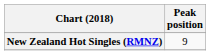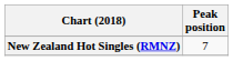 <table class="wikitable sortable plainrowheaders" style="text-align:center">
 <tr>
 <th scope="col">Chart (2018)</th>
 <th scope="col">Peak<br>position</th>
 </tr>
 <tr>
 </tr>
 <tr>
 <th scope="row">New Zealand Hot Singles (<a href='#'>RMNZ</a>)</th>
-<td>9</td>
+<td>7</td>
 </tr>
 <tr>
 </tr>
 <tr>
 </tr>
 </table>
